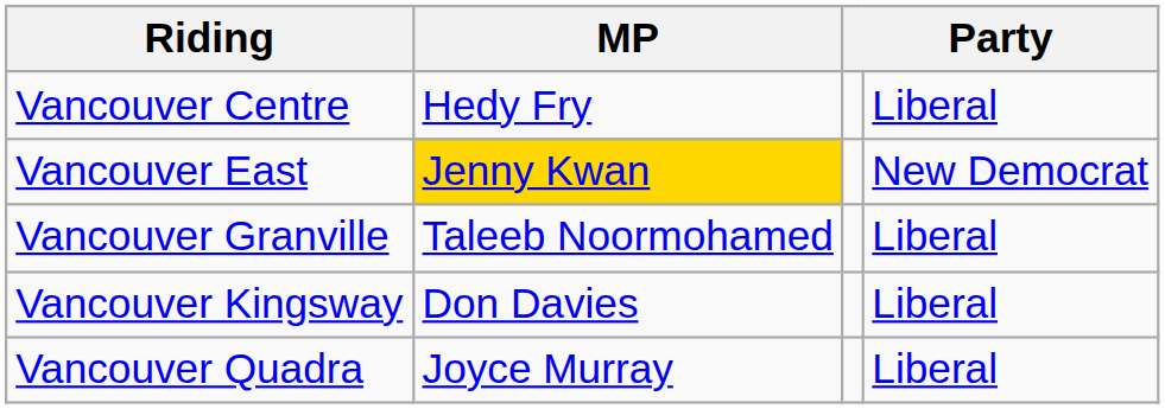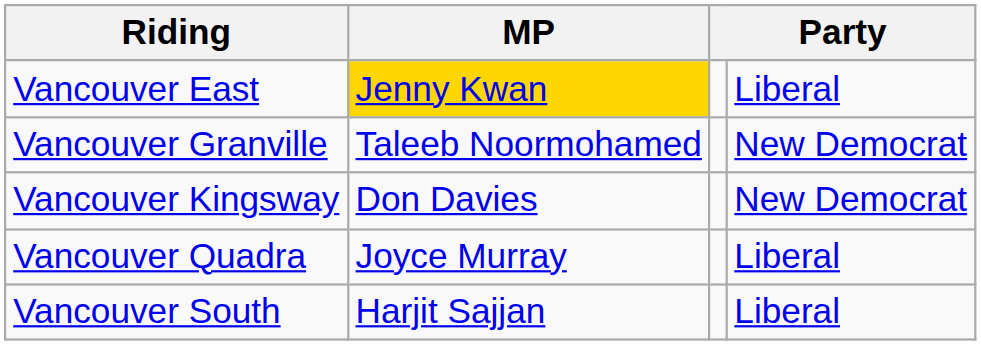 <table class="wikitable">
 <tr>
 <th>Riding</th>
 <th>MP</th>
 <th colspan="2">Party</th>
 </tr>
 <tr>
-<td><a href='#'>Vancouver Centre</a></td>
-<td><a href='#'>Hedy Fry</a></td>
-<td></td>
-<td><a href='#'>Liberal</a></td>
-</tr>
-<tr>
 <td><a href='#'>Vancouver East</a></td>
 <td style="background: gold;"><a href='#'>Jenny Kwan</a></td>
 <td></td>
-<td><a href='#'>New Democrat</a></td>
+<td><a href='#'>Liberal</a></td>
 </tr>
 <tr>
 <td><a href='#'>Vancouver Granville</a></td>
 <td><a href='#'>Taleeb Noormohamed</a></td>
 <td></td>
-<td><a href='#'>Liberal</a></td>
+<td><a href='#'>New Democrat</a></td>
 </tr>
 <tr>
 <td><a href='#'>Vancouver Kingsway</a></td>
 <td><a href='#'>Don Davies</a></td>
 <td></td>
-<td><a href='#'>Liberal</a></td>
+<td><a href='#'>New Democrat</a></td>
 </tr>
 <tr>
 <td><a href='#'>Vancouver Quadra</a></td>
 <td><a href='#'>Joyce Murray</a></td>
 <td></td>
 <td><a href='#'>Liberal</a></td>
 </tr>
+<tr>
+<td><a href='#'>Vancouver South</a></td>
+<td><a href='#'>Harjit Sajjan</a></td>
+<td></td>
+<td><a href='#'>Liberal</a></td>
+</tr>
 </table>
